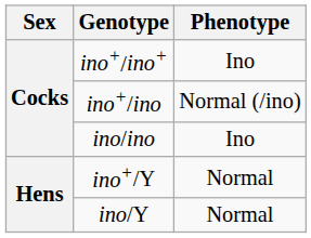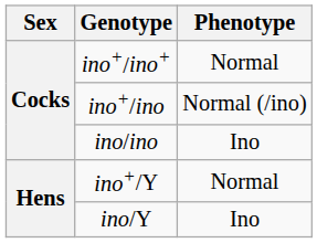 <table class="wikitable" style="text-align:center" align="right">
 <tr>
 <th>Sex</th>
 <th>Genotype</th>
 <th>Phenotype</th>
 </tr>
 <tr>
 <th rowspan=3>Cocks</th>
 <td><em>ino<sup>+</sup></em>/<em>ino<sup>+</sup></em></td>
-<td>Ino</td>
+<td>Normal</td>
 </tr>
 <tr>
 <td><em>ino<sup>+</sup></em>/<em>ino</em></td>
 <td>Normal (/ino)</td>
 </tr>
 <tr>
 <td><em>ino</em>/<em>ino</em></td>
 <td>Ino</td>
 </tr>
 <tr>
 <th rowspan=2>Hens</th>
 <td><em>ino<sup>+</sup></em>/Y</td>
 <td>Normal</td>
 </tr>
 <tr>
 <td><em>ino</em>/Y</td>
-<td>Normal</td>
+<td>Ino</td>
 </tr>
 </table>
